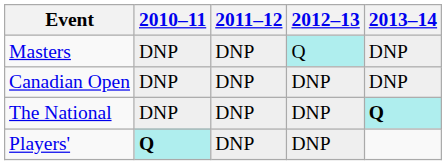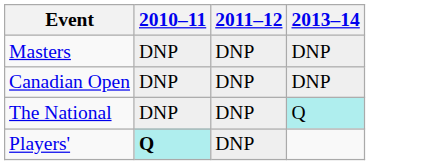 <table class="wikitable">
 <tr>
 <th>Event</th>
 <th><a href='#'>2010–11</a></th>
 <th><a href='#'>2011–12</a></th>
-<th><a href='#'>2012–13</a></th>
 <th><a href='#'>2013–14</a></th>
 </tr>
 <tr>
 <td><a href='#'>Masters</a></td>
 <td style="background:#EFEFEF;">DNP</td>
 <td style="background:#EFEFEF;">DNP</td>
-<td style="background:#afeeee;">Q</td>
 <td style="background:#EFEFEF;">DNP</td>
 </tr>
 <tr>
 <td><a href='#'>Canadian Open</a></td>
-<td style="background:#EFEFEF;">DNP</td>
 <td style="background:#EFEFEF;">DNP</td>
 <td style="background:#EFEFEF;">DNP</td>
 <td style="background:#EFEFEF;">DNP</td>
 </tr>
 <tr>
 <td><a href='#'>The National</a></td>
 <td style="background:#EFEFEF;">DNP</td>
 <td style="background:#EFEFEF;">DNP</td>
-<td style="background:#EFEFEF;">DNP</td>
-<td style="background:#afeeee;"><strong>Q</strong></td>
+<td style="background:#afeeee;">Q</td>
 </tr>
 <tr>
 <td><a href='#'>Players'</a></td>
 <td style="background:#afeeee;"><strong>Q</strong></td>
 <td style="background:#EFEFEF;">DNP</td>
-<td style="background:#EFEFEF;">DNP</td>
 <td></td>
 </tr>
 </table>
